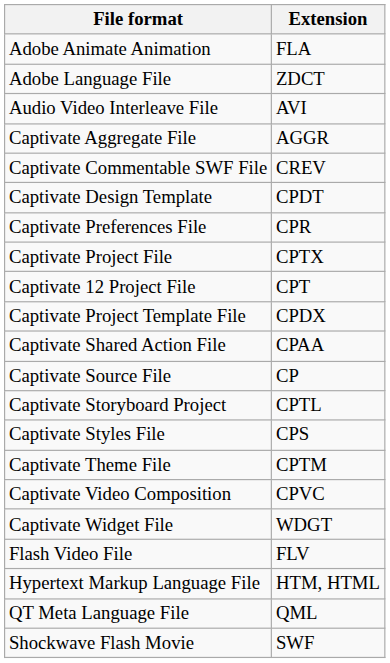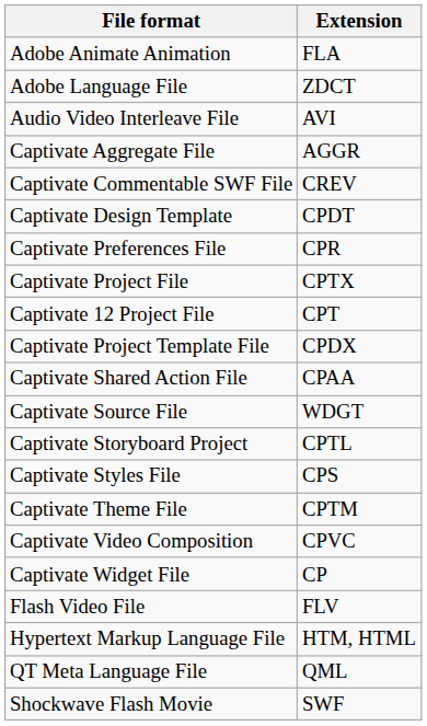 <table class="wikitable" style="text-align:left">
 <tr>
 <th>File format</th>
 <th>Extension</th>
 </tr>
 <tr>
 <td>Adobe Animate Animation</td>
 <td>FLA</td>
 </tr>
 <tr>
 <td>Adobe Language File</td>
 <td>ZDCT</td>
 </tr>
 <tr>
 <td>Audio Video Interleave File</td>
 <td>AVI</td>
 </tr>
 <tr>
 <td>Captivate Aggregate File</td>
 <td>AGGR</td>
 </tr>
 <tr>
 <td>Captivate Commentable SWF File</td>
 <td>CREV</td>
 </tr>
 <tr>
 <td>Captivate Design Template</td>
 <td>CPDT</td>
 </tr>
 <tr>
 <td>Captivate Preferences File</td>
 <td>CPR</td>
 </tr>
 <tr>
 <td>Captivate Project File</td>
 <td>CPTX</td>
 </tr>
 <tr>
 <td>Captivate 12 Project File</td>
 <td>CPT</td>
 </tr>
 <tr>
 <td>Captivate Project Template File</td>
 <td>CPDX</td>
 </tr>
 <tr>
 <td>Captivate Shared Action File</td>
 <td>CPAA</td>
 </tr>
 <tr>
 <td>Captivate Source File</td>
-<td>CP</td>
+<td>WDGT</td>
 </tr>
 <tr>
 <td>Captivate Storyboard Project</td>
 <td>CPTL</td>
 </tr>
 <tr>
 <td>Captivate Styles File</td>
 <td>CPS</td>
 </tr>
 <tr>
 <td>Captivate Theme File</td>
 <td>CPTM</td>
 </tr>
 <tr>
 <td>Captivate Video Composition</td>
 <td>CPVC</td>
 </tr>
 <tr>
 <td>Captivate Widget File</td>
-<td>WDGT</td>
+<td>CP</td>
 </tr>
 <tr>
 <td>Flash Video File</td>
 <td>FLV</td>
 </tr>
 <tr>
 <td>Hypertext Markup Language File</td>
 <td>HTM, HTML</td>
 </tr>
 <tr>
 <td>QT Meta Language File</td>
 <td>QML</td>
 </tr>
 <tr>
 <td>Shockwave Flash Movie</td>
 <td>SWF</td>
 </tr>
 </table>
